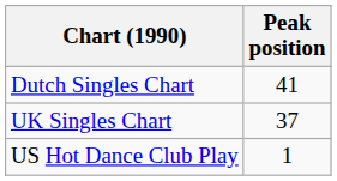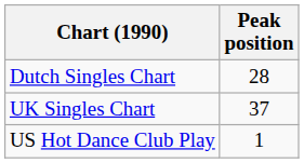 <table class="wikitable" style="text-align:center;">
 <tr>
 <th>Chart (1990)</th>
 <th>Peak<br>position</th>
 </tr>
 <tr>
 <td style="text-align:left;"><a href='#'>Dutch Singles Chart</a></td>
-<td>41</td>
+<td>28</td>
 </tr>
 <tr>
 <td style="text-align:left;"><a href='#'>UK Singles Chart</a></td>
 <td>37</td>
 </tr>
 <tr>
 <td style="text-align:left;">US <a href='#'>Hot Dance Club Play</a></td>
 <td>1</td>
 </tr>
 </table>
